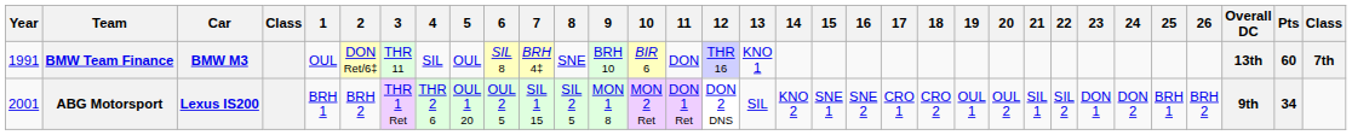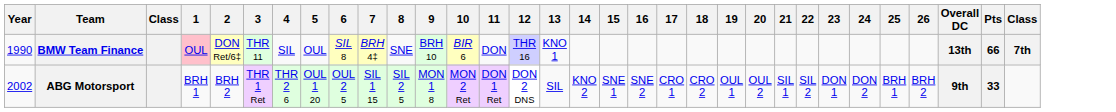 <table class="wikitable" style="text-align:center; font-size:85%">
 <tr>
 <th>Year</th>
 <th>Team</th>
-<th>Car</th>
 <th>Class</th>
 <th>1</th>
 <th>2</th>
 <th>3</th>
 <th>4</th>
 <th>5</th>
 <th>6</th>
 <th>7</th>
 <th>8</th>
 <th>9</th>
 <th>10</th>
 <th>11</th>
 <th>12</th>
 <th>13</th>
 <th>14</th>
 <th>15</th>
 <th>16</th>
 <th>17</th>
 <th>18</th>
 <th>19</th>
 <th>20</th>
 <th>21</th>
 <th>22</th>
 <th>23</th>
 <th>24</th>
 <th>25</th>
 <th>26</th>
 <th>Overall<br>DC</th>
 <th>Pts</th>
 <th>Class</th>
 </tr>
 <tr>
-<td><a href='#'>1991</a></td>
+<td><a href='#'>1990</a></td>
 <th nowrap><a href='#'>BMW Team Finance</a></th>
-<th nowrap><a href='#'>BMW M3</a></th>
 <th><span></span></th>
-<td><a href='#'>OUL</a></td>
+<td style="background: pink;"><a href='#'>OUL</a></td>
 <td style="background:#FFFFBF;"><a href='#'>DON</a><br><small>Ret/6‡</small></td>
 <td style="background:#DFFFDF;"><a href='#'>THR</a><br><small>11</small></td>
 <td><a href='#'>SIL</a></td>
 <td><a href='#'>OUL</a></td>
 <td style="background:#FFFFBF;"><em><a href='#'>SIL</a></em><br><small>8</small></td>
 <td style="background:#FFFFBF;"><em><a href='#'>BRH</a></em><br><small>4‡</small></td>
 <td><a href='#'>SNE</a></td>
 <td style="background:#DFFFDF;"><a href='#'>BRH</a><br><small>10</small></td>
 <td style="background:#FFFFBF;"><em><a href='#'>BIR</a></em><br><small>6</small></td>
 <td><a href='#'>DON</a></td>
 <td style="background:#CFCFFF;"><a href='#'>THR</a><br><small>16</small></td>
 <td><a href='#'>KNO<br>1</a></td>
 <td></td>
 <td></td>
 <td></td>
 <td></td>
 <td></td>
 <td></td>
 <td></td>
 <td></td>
 <td></td>
 <td></td>
 <td></td>
 <td></td>
 <td></td>
 <th rowspan=1>13th</th>
-<th rowspan=1>60</th>
+<th rowspan=1>66</th>
 <th rowspan=1>7th</th>
 </tr>
 <tr>
-<td><a href='#'>2001</a></td>
+<td><a href='#'>2002</a></td>
 <th nowrap>ABG Motorsport</th>
-<th nowrap><a href='#'>Lexus IS200</a></th>
 <th><span></span></th>
 <td><a href='#'>BRH<br>1</a></td>
 <td><a href='#'>BRH<br>2</a></td>
 <td style="background:#EFCFFF;"><a href='#'>THR<br>1</a><br><small>Ret</small></td>
 <td style="background:#DFFFDF;"><a href='#'>THR<br>2</a><br><small>6</small></td>
 <td style="background:#DFFFDF;"><a href='#'>OUL<br>1</a><br><small>20</small></td>
 <td style="background:#DFFFDF;"><a href='#'>OUL<br>2</a><br><small>5</small></td>
 <td style="background:#DFFFDF;"><a href='#'>SIL<br>1</a><br><small>15</small></td>
 <td style="background:#DFFFDF;"><a href='#'>SIL<br>2</a><br><small>5</small></td>
 <td style="background:#DFFFDF;"><a href='#'>MON<br>1</a><br><small>8</small></td>
 <td style="background:#EFCFFF;"><a href='#'>MON<br>2</a><br><small>Ret</small></td>
 <td style="background:#EFCFFF;"><a href='#'>DON<br>1</a><br><small>Ret</small></td>
 <td style="background:#FFFFFF;"><a href='#'>DON<br>2</a><br><small>DNS</small></td>
 <td><a href='#'>SIL</a></td>
 <td><a href='#'>KNO<br>2</a></td>
 <td><a href='#'>SNE<br>1</a></td>
 <td><a href='#'>SNE<br>2</a></td>
 <td><a href='#'>CRO<br>1</a></td>
 <td><a href='#'>CRO<br>2</a></td>
 <td><a href='#'>OUL<br>1</a></td>
 <td><a href='#'>OUL<br>2</a></td>
 <td><a href='#'>SIL<br>1</a></td>
 <td><a href='#'>SIL<br>2</a></td>
 <td><a href='#'>DON<br>1</a></td>
 <td><a href='#'>DON<br>2</a></td>
 <td><a href='#'>BRH<br>1</a></td>
 <td><a href='#'>BRH<br>2</a></td>
 <th>9th</th>
-<th>34</th>
+<th>33</th>
 <td></td>
 </tr>
 </table>
